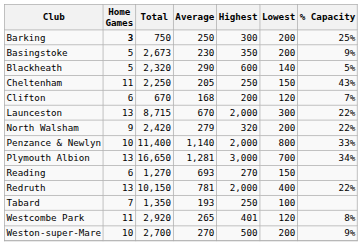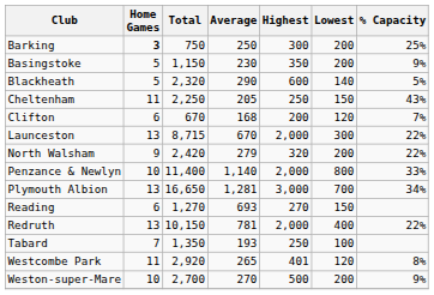 <table class="wikitable sortable" style="text-align:right">
 <tr>
 <th>Club</th>
 <th>Home<br>Games</th>
 <th>Total</th>
 <th>Average</th>
 <th>Highest</th>
 <th>Lowest</th>
 <th>% Capacity</th>
 </tr>
 <tr>
 <td style="text-align:left">Barking</td>
 <td><strong>3</strong></td>
 <td>750</td>
 <td>250</td>
 <td>300</td>
 <td>200</td>
 <td>25%</td>
 </tr>
 <tr>
 <td style="text-align:left">Basingstoke</td>
 <td>5</td>
-<td>2,673</td>
+<td>1,150</td>
 <td>230</td>
 <td>350</td>
 <td>200</td>
 <td>9%</td>
 </tr>
 <tr>
 <td style="text-align:left">Blackheath</td>
 <td>5</td>
 <td>2,320</td>
 <td>290</td>
 <td>600</td>
 <td>140</td>
 <td>5%</td>
 </tr>
 <tr>
 <td style="text-align:left">Cheltenham</td>
 <td>11</td>
 <td>2,250</td>
 <td>205</td>
 <td>250</td>
 <td>150</td>
 <td>43%</td>
 </tr>
 <tr>
 <td style="text-align:left">Clifton</td>
 <td>6</td>
 <td>670</td>
 <td>168</td>
 <td>200</td>
 <td>120</td>
 <td>7%</td>
 </tr>
 <tr>
 <td style="text-align:left">Launceston</td>
 <td>13</td>
 <td>8,715</td>
 <td>670</td>
 <td>2,000</td>
 <td>300</td>
 <td>22%</td>
 </tr>
 <tr>
 <td style="text-align:left">North Walsham</td>
 <td>9</td>
 <td>2,420</td>
 <td>279</td>
 <td>320</td>
 <td>200</td>
 <td>22%</td>
 </tr>
 <tr>
 <td style="text-align:left">Penzance & Newlyn</td>
 <td>10</td>
 <td>11,400</td>
 <td>1,140</td>
 <td>2,000</td>
 <td>800</td>
 <td>33%</td>
 </tr>
 <tr>
 <td style="text-align:left">Plymouth Albion</td>
 <td>13</td>
 <td>16,650</td>
 <td>1,281</td>
 <td>3,000</td>
 <td>700</td>
 <td>34%</td>
 </tr>
 <tr>
 <td style="text-align:left">Reading</td>
 <td>6</td>
 <td>1,270</td>
 <td>693</td>
 <td>270</td>
 <td>150</td>
 <td></td>
 </tr>
 <tr>
 <td style="text-align:left">Redruth</td>
 <td>13</td>
 <td>10,150</td>
 <td>781</td>
 <td>2,000</td>
 <td>400</td>
 <td>22%</td>
 </tr>
 <tr>
 <td style="text-align:left">Tabard</td>
 <td>7</td>
 <td>1,350</td>
 <td>193</td>
 <td>250</td>
 <td>100</td>
 <td></td>
 </tr>
 <tr>
 <td style="text-align:left">Westcombe Park</td>
 <td>11</td>
 <td>2,920</td>
 <td>265</td>
 <td>401</td>
 <td>120</td>
 <td>8%</td>
 </tr>
 <tr>
 <td style="text-align:left">Weston-super-Mare</td>
 <td>10</td>
 <td>2,700</td>
 <td>270</td>
 <td>500</td>
 <td>200</td>
 <td>9%</td>
 </tr>
 <tr>
 </tr>
 </table>
